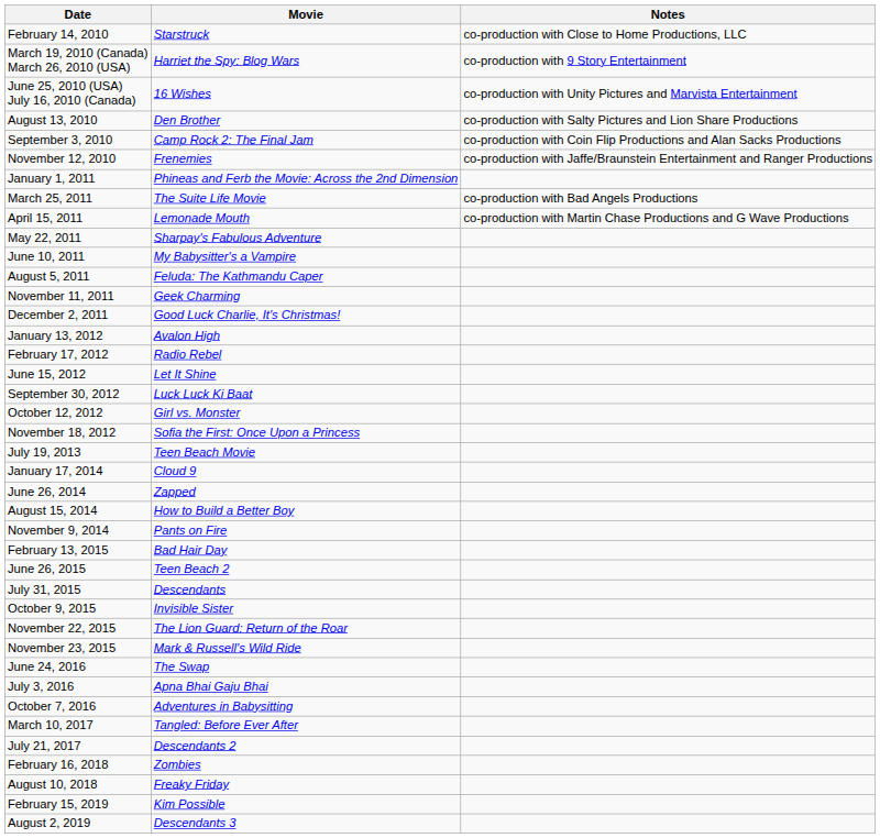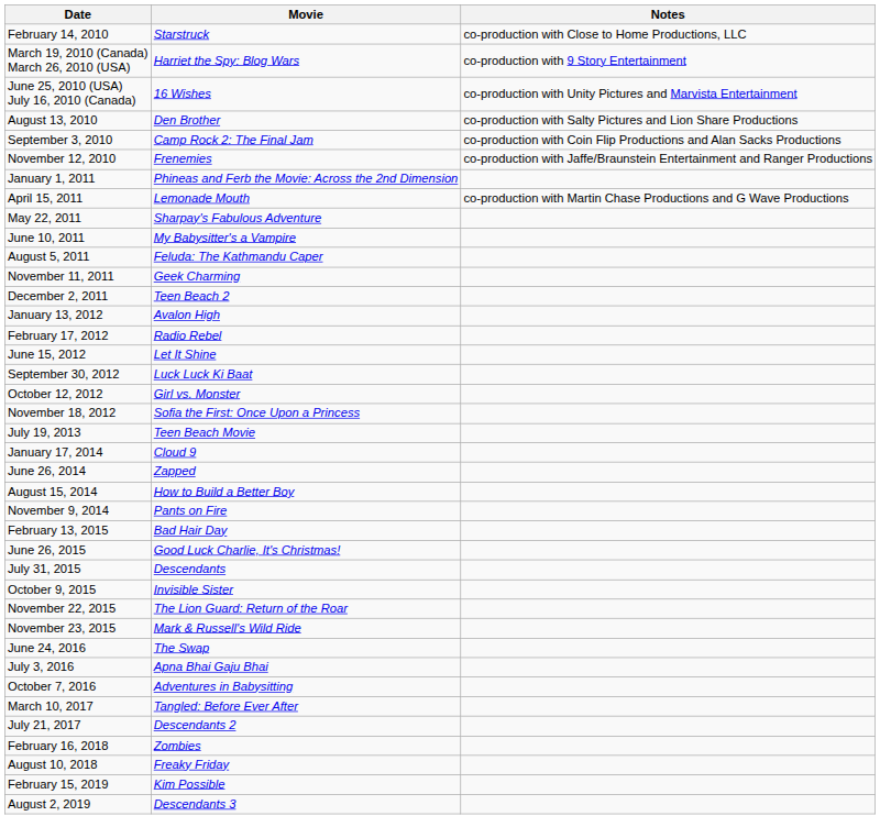 <table class="wikitable">
 <tr>
 <th>Date</th>
 <th>Movie</th>
 <th>Notes</th>
 </tr>
 <tr>
 <td>February 14, 2010</td>
 <td><em><a href='#'>Starstruck</a></em></td>
 <td>co-production with Close to Home Productions, LLC</td>
 </tr>
 <tr>
 <td>March 19, 2010 (Canada)<br>March 26, 2010 (USA)</td>
 <td><em><a href='#'>Harriet the Spy: Blog Wars</a></em></td>
 <td>co-production with <a href='#'>9 Story Entertainment</a></td>
 </tr>
 <tr>
 <td>June 25, 2010 (USA)<br>July 16, 2010 (Canada)</td>
 <td><em><a href='#'>16 Wishes</a></em></td>
 <td>co-production with Unity Pictures and <a href='#'>Marvista Entertainment</a></td>
 </tr>
 <tr>
 <td>August 13, 2010</td>
 <td><em><a href='#'>Den Brother</a></em></td>
 <td>co-production with Salty Pictures and Lion Share Productions</td>
 </tr>
 <tr>
 <td>September 3, 2010</td>
 <td><em><a href='#'>Camp Rock 2: The Final Jam</a></em></td>
 <td>co-production with Coin Flip Productions and Alan Sacks Productions</td>
 </tr>
 <tr>
 <td>November 12, 2010</td>
 <td><em><a href='#'>Frenemies</a></em></td>
 <td>co-production with Jaffe/Braunstein Entertainment and Ranger Productions</td>
 </tr>
 <tr>
 <td>January 1, 2011</td>
 <td><em><a href='#'>Phineas and Ferb the Movie: Across the 2nd Dimension</a></em></td>
 <td></td>
 </tr>
 <tr>
-<td>March 25, 2011</td>
-<td><em><a href='#'>The Suite Life Movie</a></em></td>
-<td>co-production with Bad Angels Productions</td>
-</tr>
-<tr>
 <td>April 15, 2011</td>
 <td><em><a href='#'>Lemonade Mouth</a></em></td>
 <td>co-production with Martin Chase Productions and G Wave Productions</td>
 </tr>
 <tr>
 <td>May 22, 2011</td>
 <td><em><a href='#'>Sharpay's Fabulous Adventure</a></em></td>
 <td></td>
 </tr>
 <tr>
 <td>June 10, 2011</td>
 <td><em><a href='#'>My Babysitter's a Vampire</a></em></td>
 <td></td>
 </tr>
 <tr>
 <td>August 5, 2011</td>
 <td><em><a href='#'>Feluda: The Kathmandu Caper</a></em></td>
 <td></td>
 </tr>
 <tr>
 <td>November 11, 2011</td>
 <td><em><a href='#'>Geek Charming</a></em></td>
 <td></td>
 </tr>
 <tr>
 <td>December 2, 2011</td>
-<td><em><a href='#'>Good Luck Charlie, It's Christmas!</a></em></td>
+<td><em><a href='#'>Teen Beach 2</a></em></td>
 <td></td>
 </tr>
 <tr>
 <td>January 13, 2012</td>
 <td><em><a href='#'>Avalon High</a></em></td>
 <td></td>
 </tr>
 <tr>
 <td>February 17, 2012</td>
 <td><em><a href='#'>Radio Rebel</a></em></td>
 <td></td>
 </tr>
 <tr>
 <td>June 15, 2012</td>
 <td><em><a href='#'>Let It Shine</a></em></td>
 <td></td>
 </tr>
 <tr>
 <td>September 30, 2012</td>
 <td><em><a href='#'>Luck Luck Ki Baat</a></em></td>
 <td></td>
 </tr>
 <tr>
 <td>October 12, 2012</td>
 <td><em><a href='#'>Girl vs. Monster</a></em></td>
 <td></td>
 </tr>
 <tr>
 <td>November 18, 2012</td>
 <td><em><a href='#'>Sofia the First: Once Upon a Princess</a></em></td>
 <td></td>
 </tr>
 <tr>
 <td>July 19, 2013</td>
 <td><em><a href='#'>Teen Beach Movie</a></em></td>
 <td></td>
 </tr>
 <tr>
 <td>January 17, 2014</td>
 <td><em><a href='#'>Cloud 9</a></em></td>
 <td></td>
 </tr>
 <tr>
 <td>June 26, 2014</td>
 <td><em><a href='#'>Zapped</a></em></td>
 <td></td>
 </tr>
 <tr>
 <td>August 15, 2014</td>
 <td><em><a href='#'>How to Build a Better Boy</a></em></td>
 <td></td>
 </tr>
 <tr>
 <td>November 9, 2014</td>
 <td><em><a href='#'>Pants on Fire</a></em></td>
 <td></td>
 </tr>
 <tr>
 <td>February 13, 2015</td>
 <td><em><a href='#'>Bad Hair Day</a></em></td>
 <td></td>
 </tr>
 <tr>
 <td>June 26, 2015</td>
-<td><em><a href='#'>Teen Beach 2</a></em></td>
+<td><em><a href='#'>Good Luck Charlie, It's Christmas!</a></em></td>
 <td></td>
 </tr>
 <tr>
 <td>July 31, 2015</td>
 <td><em><a href='#'>Descendants</a></em></td>
 <td></td>
 </tr>
 <tr>
 <td>October 9, 2015</td>
 <td><em><a href='#'>Invisible Sister</a></em></td>
 <td></td>
 </tr>
 <tr>
 <td>November 22, 2015</td>
 <td><em><a href='#'>The Lion Guard: Return of the Roar</a></em></td>
 <td></td>
 </tr>
 <tr>
 <td>November 23, 2015</td>
 <td><em><a href='#'>Mark & Russell's Wild Ride</a></em></td>
 <td></td>
 </tr>
 <tr>
 <td>June 24, 2016</td>
 <td><em><a href='#'>The Swap</a></em></td>
 <td></td>
 </tr>
 <tr>
 <td>July 3, 2016</td>
 <td><em><a href='#'>Apna Bhai Gaju Bhai</a></em></td>
 <td></td>
 </tr>
 <tr>
 <td>October 7, 2016</td>
 <td><em><a href='#'>Adventures in Babysitting</a></em></td>
 <td></td>
 </tr>
 <tr>
 <td>March 10, 2017</td>
 <td><em><a href='#'>Tangled: Before Ever After</a></em></td>
 <td></td>
 </tr>
 <tr>
 <td>July 21, 2017</td>
 <td><em><a href='#'>Descendants 2</a></em></td>
 <td></td>
 </tr>
 <tr>
 <td>February 16, 2018</td>
 <td><em><a href='#'>Zombies</a></em></td>
 <td></td>
 </tr>
 <tr>
 <td>August 10, 2018</td>
 <td><em><a href='#'>Freaky Friday</a></em></td>
 <td></td>
 </tr>
 <tr>
 <td>February 15, 2019</td>
 <td><em><a href='#'>Kim Possible</a></em></td>
 <td></td>
 </tr>
 <tr>
 <td>August 2, 2019</td>
 <td><em><a href='#'>Descendants 3</a></em></td>
 <td></td>
 </tr>
 </table>
